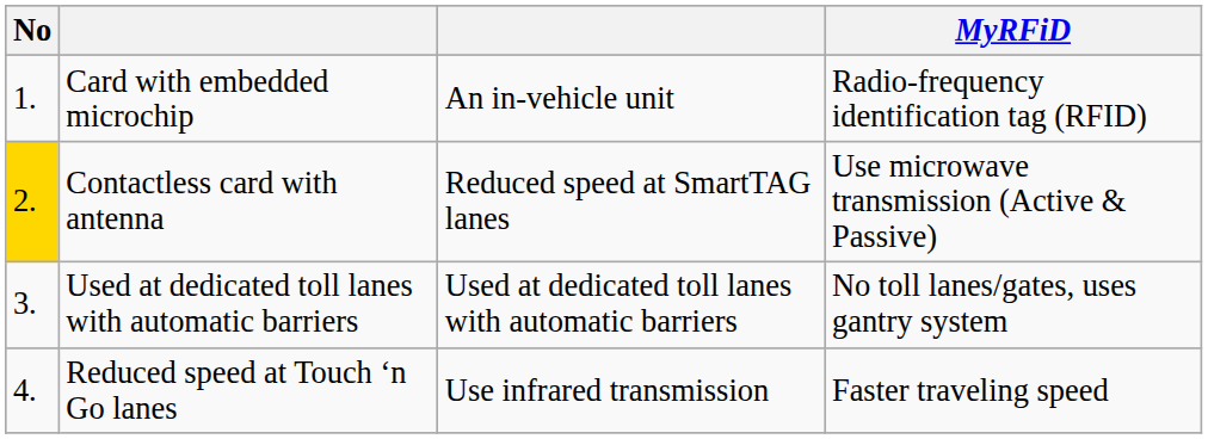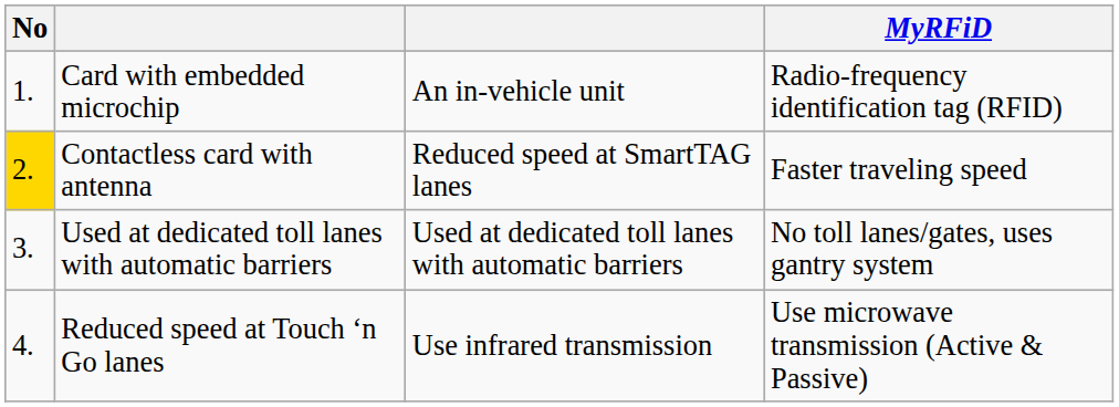 <table class="wikitable">
 <tr>
 <th>No</th>
 <th></th>
 <th></th>
 <th><a href='#'><span><em>MyRFiD</em></span></a></th>
 </tr>
 <tr>
 <td>1.</td>
 <td>Card with embedded microchip</td>
 <td>An in-vehicle unit</td>
 <td>Radio-frequency identification tag (RFID)</td>
 </tr>
 <tr>
 <td style="background: gold;">2.</td>
 <td>Contactless card with antenna</td>
 <td>Reduced speed at SmartTAG lanes</td>
-<td>Use microwave transmission (Active & Passive)</td>
+<td>Faster traveling speed</td>
 </tr>
 <tr>
 <td>3.</td>
 <td>Used at dedicated toll lanes with automatic barriers</td>
 <td>Used at dedicated toll lanes with automatic barriers</td>
 <td>No toll lanes/gates, uses gantry system</td>
 </tr>
 <tr>
 <td>4.</td>
 <td>Reduced speed at Touch ‘n Go lanes</td>
 <td>Use infrared transmission</td>
-<td>Faster traveling speed</td>
+<td>Use microwave transmission (Active & Passive)</td>
 </tr>
 </table>
